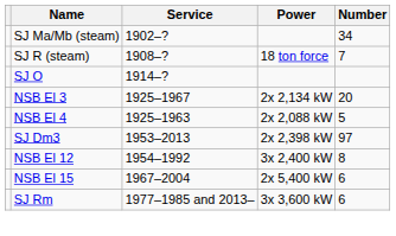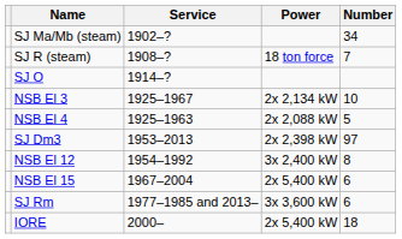 <table class="wikitable">
 <tr>
 <th></th>
 <th>Name</th>
 <th>Service</th>
 <th>Power</th>
 <th>Number</th>
 </tr>
 <tr>
 <td></td>
 <td>SJ Ma/Mb (steam)</td>
 <td>1902–?</td>
 <td></td>
 <td>34</td>
 </tr>
 <tr>
 <td></td>
 <td>SJ R (steam)</td>
 <td>1908–?</td>
 <td>18 <a href='#'>ton force</a></td>
 <td>7</td>
 </tr>
 <tr>
 <td></td>
 <td><a href='#'>SJ O</a></td>
 <td>1914–?</td>
 <td></td>
 <td></td>
 </tr>
 <tr>
 <td></td>
 <td><a href='#'>NSB El 3</a></td>
 <td>1925–1967</td>
 <td>2x 2,134 kW</td>
-<td>20</td>
+<td>10</td>
 </tr>
 <tr>
 <td></td>
 <td><a href='#'>NSB El 4</a></td>
 <td>1925–1963</td>
 <td>2x 2,088 kW</td>
 <td>5</td>
 </tr>
 <tr>
 <td></td>
 <td><a href='#'>SJ Dm3</a></td>
 <td>1953–2013</td>
 <td>2x 2,398 kW</td>
 <td>97</td>
 </tr>
 <tr>
 <td></td>
 <td><a href='#'>NSB El 12</a></td>
 <td>1954–1992</td>
 <td>3x 2,400 kW</td>
 <td>8</td>
 </tr>
 <tr>
 <td></td>
 <td><a href='#'>NSB El 15</a></td>
 <td>1967–2004</td>
 <td>2x 5,400 kW</td>
 <td>6</td>
 </tr>
 <tr>
 <td></td>
 <td><a href='#'>SJ Rm</a></td>
 <td>1977–1985 and 2013–</td>
 <td>3x 3,600 kW</td>
 <td>6</td>
 </tr>
+<tr>
+<td></td>
+<td><a href='#'>IORE</a></td>
+<td>2000–</td>
+<td>2x 5,400 kW</td>
+<td>18</td>
+</tr>
 </table>
